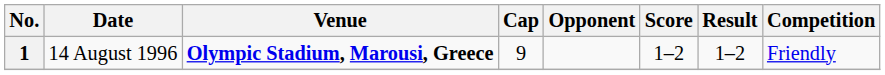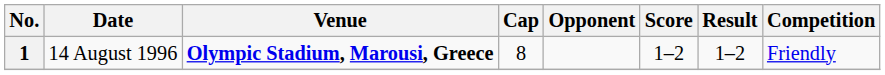 <table class="wikitable plainrowheaders sortable">
 <tr>
 <th scope=col>No.</th>
 <th scope=col data-sort-type=date>Date</th>
 <th scope=col>Venue</th>
 <th scope=col>Cap</th>
 <th scope=col>Opponent</th>
 <th scope=col>Score</th>
 <th scope=col>Result</th>
 <th scope=col>Competition</th>
 </tr>
 <tr>
 <th scope=row>1</th>
 <td>14 August 1996</td>
 <td><strong><a href='#'>Olympic Stadium</a>, <a href='#'>Marousi</a>, Greece</strong></td>
-<td align=center>9</td>
+<td align=center>8</td>
 <td></td>
 <td align=center>1–2</td>
 <td align=center>1–2</td>
 <td><a href='#'>Friendly</a></td>
 </tr>
 <tr>
 </tr>
 </table>
